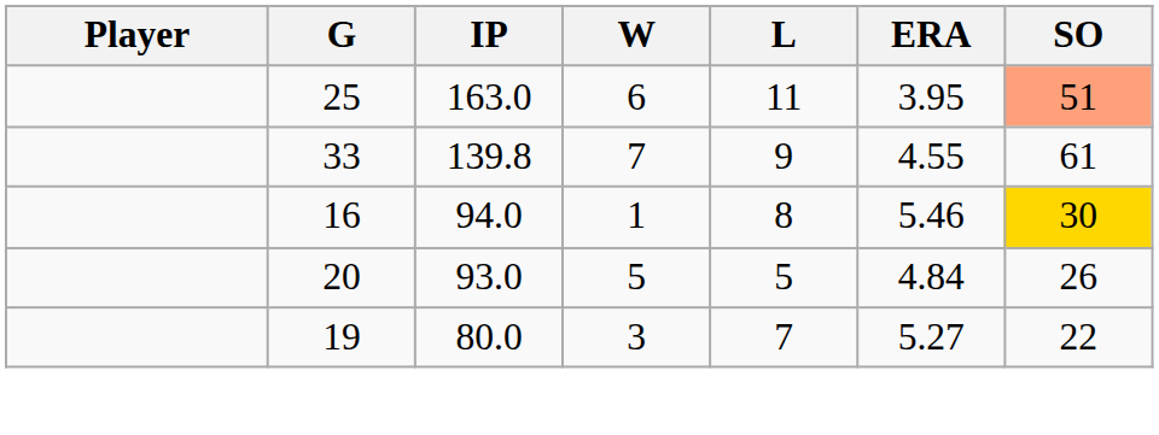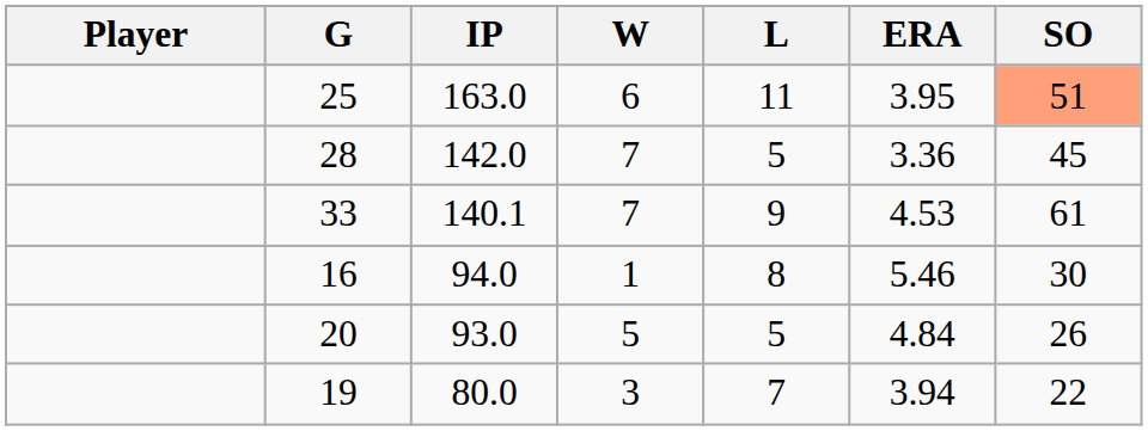 <table class="wikitable sortable">
 <tr>
 <th bgcolor="#DDDDFF" width="16%">Player</th>
 <th bgcolor="#DDDDFF" width="9%">G</th>
 <th bgcolor="#DDDDFF" width="9%">IP</th>
 <th bgcolor="#DDDDFF" width="9%">W</th>
 <th bgcolor="#DDDDFF" width="9%">L</th>
 <th bgcolor="#DDDDFF" width="9%">ERA</th>
 <th bgcolor="#DDDDFF" width="9%">SO</th>
 </tr>
 <tr align="center">
 <td></td>
 <td>25</td>
 <td>163.0</td>
 <td>6</td>
 <td>11</td>
 <td>3.95</td>
 <td style="background: lightsalmon;">51</td>
 </tr>
 <tr align="center">
 <td></td>
+<td>28</td>
+<td>142.0</td>
+<td>7</td>
+<td>5</td>
+<td>3.36</td>
+<td>45</td>
+</tr>
+<tr align="center">
+<td></td>
 <td>33</td>
-<td>139.8</td>
+<td>140.1</td>
 <td>7</td>
 <td>9</td>
-<td>4.55</td>
+<td>4.53</td>
 <td>61</td>
 </tr>
 <tr align="center">
 <td></td>
 <td>16</td>
 <td>94.0</td>
 <td>1</td>
 <td>8</td>
 <td>5.46</td>
-<td style="background: gold;">30</td>
+<td>30</td>
 </tr>
 <tr align="center">
 <td></td>
 <td>20</td>
 <td>93.0</td>
 <td>5</td>
 <td>5</td>
 <td>4.84</td>
 <td>26</td>
 </tr>
 <tr align="center">
 <td></td>
 <td>19</td>
 <td>80.0</td>
 <td>3</td>
 <td>7</td>
-<td>5.27</td>
+<td>3.94</td>
 <td>22</td>
 </tr>
 </table>
